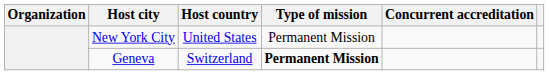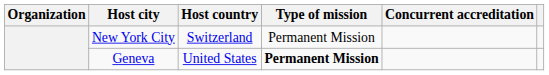 <table class="wikitable plainrowheaders" style="text-align:center">
 <tr>
 <th scope="col">Organization</th>
 <th scope="col">Host city</th>
 <th scope="col">Host country</th>
 <th scope="col">Type of mission</th>
 <th scope="col">Concurrent accreditation</th>
 <th scope="col"></th>
 </tr>
 <tr>
 <th scope="row"  rowspan="2"></th>
 <td><a href='#'>New York City</a></td>
-<td><a href='#'>United States</a></td>
+<td><a href='#'>Switzerland</a></td>
 <td>Permanent Mission</td>
 <td></td>
 <td></td>
 </tr>
 <tr>
 <td><a href='#'>Geneva</a></td>
-<td><a href='#'>Switzerland</a></td>
+<td><a href='#'>United States</a></td>
 <td><strong>Permanent Mission</strong></td>
 <td></td>
 <td></td>
 </tr>
 </table>
